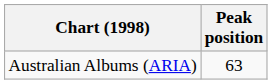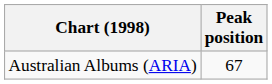 <table class="wikitable">
 <tr>
 <th>Chart (1998)</th>
 <th>Peak<br>position</th>
 </tr>
 <tr>
 <td>Australian Albums (<a href='#'>ARIA</a>)</td>
-<td align="center">63</td>
+<td align="center">67</td>
 </tr>
 </table>
